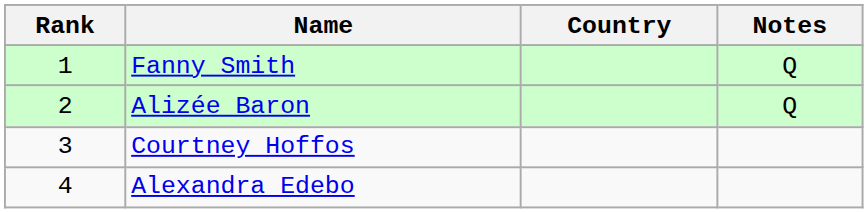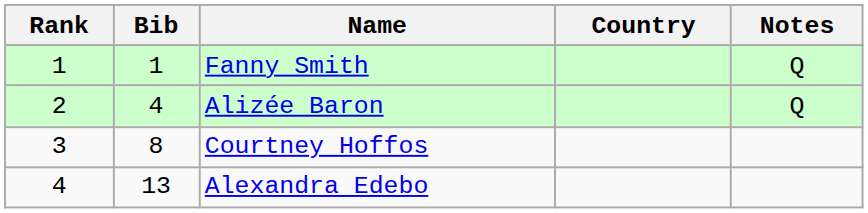 <table class="wikitable" style="text-align:center; width:450px">
 <tr>
 <th>Rank</th>
+<th>Bib</th>
 <th>Name</th>
 <th>Country</th>
 <th>Notes</th>
 </tr>
 <tr bgcolor=ccffcc>
+<td>1</td>
 <td>1</td>
 <td align=left><a href='#'>Fanny Smith</a></td>
 <td align=left></td>
 <td>Q</td>
 </tr>
 <tr bgcolor=ccffcc>
 <td>2</td>
+<td>4</td>
 <td align=left><a href='#'>Alizée Baron</a></td>
 <td align=left></td>
 <td>Q</td>
 </tr>
 <tr>
 <td>3</td>
+<td>8</td>
 <td align=left><a href='#'>Courtney Hoffos</a></td>
 <td align=left></td>
 <td></td>
 </tr>
 <tr>
 <td>4</td>
+<td>13</td>
 <td align=left><a href='#'>Alexandra Edebo</a></td>
 <td align=left></td>
 <td></td>
 </tr>
 </table>
